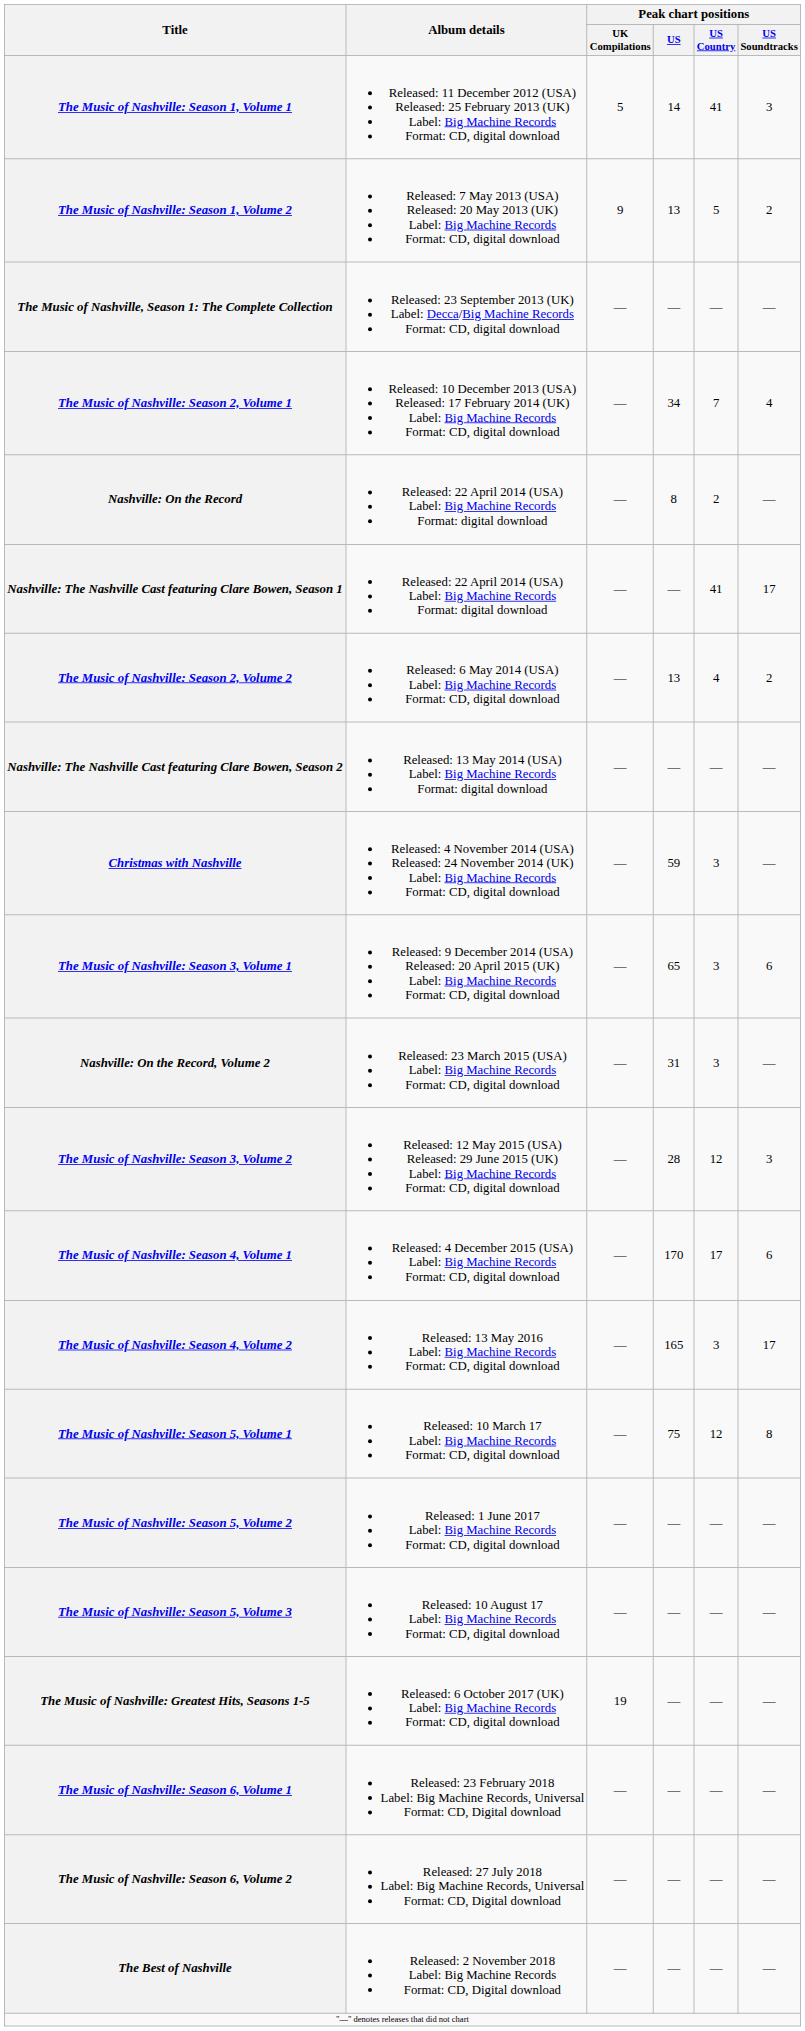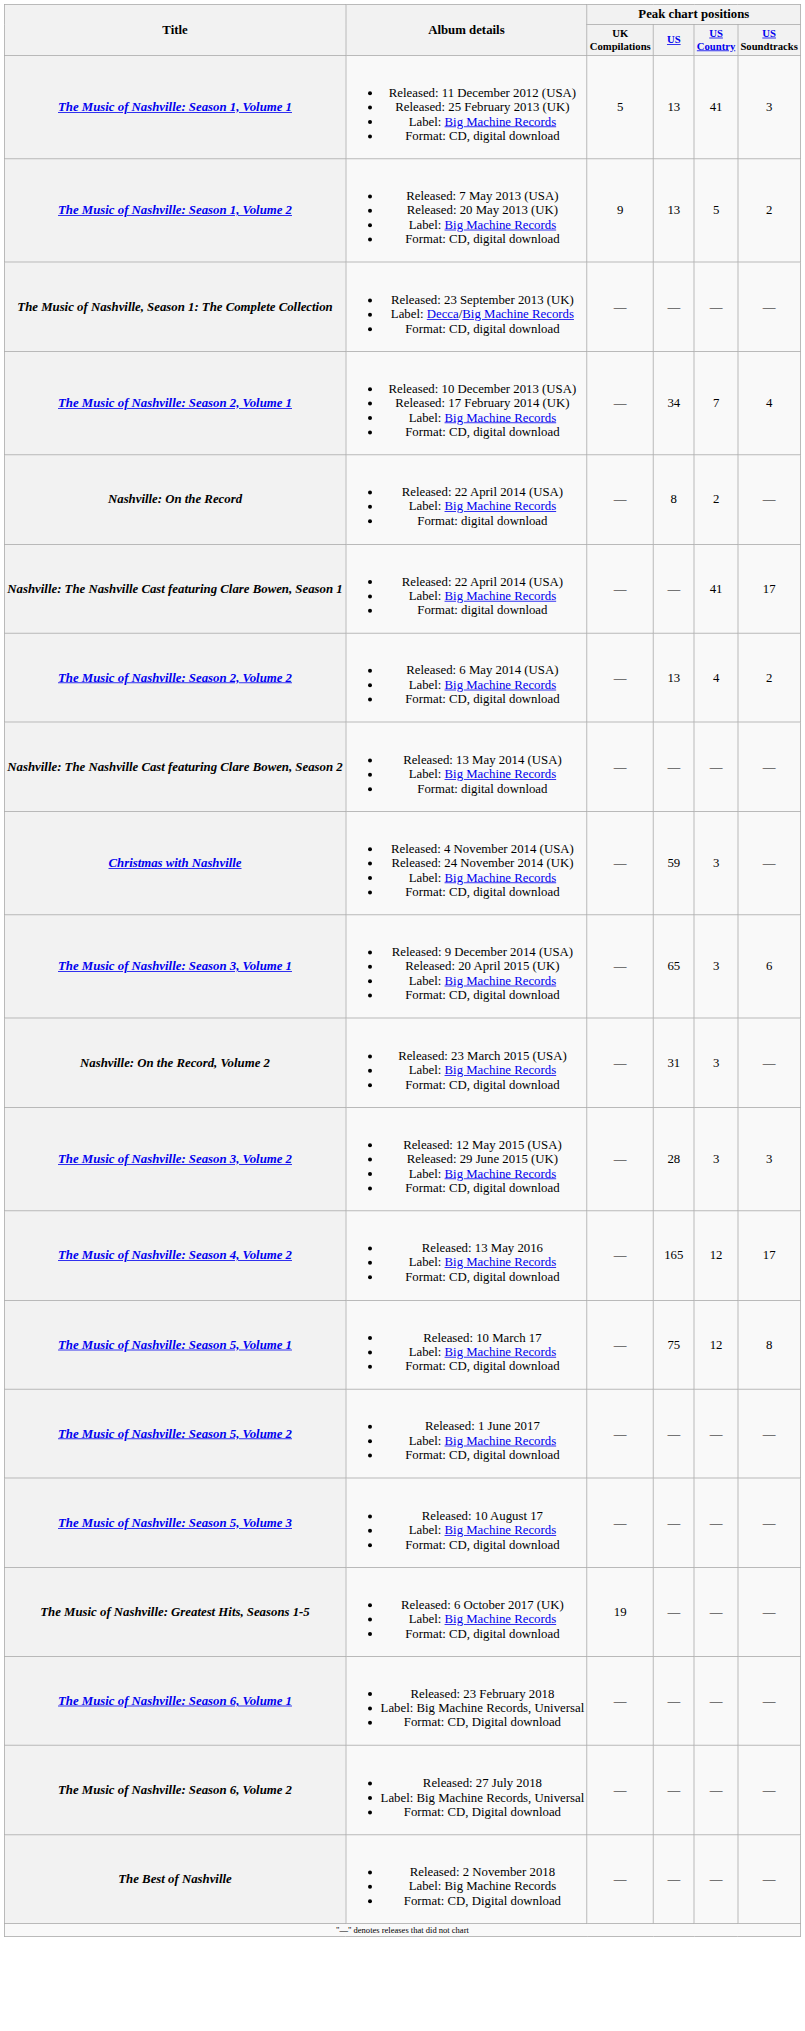 <table class="wikitable plainrowheaders" style="text-align:center;">
 <tr>
 <th scope="col" rowspan="2">Title</th>
 <th scope="col" rowspan="2">Album details</th>
 <th colspan="4">Peak chart positions</th>
 </tr>
 <tr style="font-size:smaller;">
 <th style="width:45px;">UK Compilations</th>
 <th style="width:45px;"><a href='#'>US</a><br></th>
 <th style="width:45px;"><a href='#'>US Country</a><br></th>
 <th style="width:45px;"><a href='#'>US</a><br>Soundtracks</th>
 </tr>
 <tr>
 <th scope="row"><em><a href='#'>The Music of Nashville: Season 1, Volume 1</a></em></th>
 <td><br><ul><li>Released: 11 December 2012 (USA)</li><li>Released: 25 February 2013 (UK)</li><li>Label: <a href='#'>Big Machine Records</a></li><li>Format: CD, digital download</li></ul></td>
 <td>5</td>
-<td>14</td>
+<td>13</td>
 <td>41</td>
 <td>3</td>
 </tr>
 <tr>
 <th scope="row"><em><a href='#'>The Music of Nashville: Season 1, Volume 2</a></em></th>
 <td><br><ul><li>Released: 7 May 2013 (USA)</li><li>Released: 20 May 2013 (UK)</li><li>Label: <a href='#'>Big Machine Records</a></li><li>Format: CD, digital download</li></ul></td>
 <td>9</td>
 <td>13</td>
 <td>5</td>
 <td>2</td>
 </tr>
 <tr>
 <th scope="row"><em>The Music of Nashville, Season 1: The Complete Collection</em></th>
 <td><br><ul><li>Released: 23 September 2013 (UK)</li><li>Label: <a href='#'>Decca</a>/<a href='#'>Big Machine Records</a></li><li>Format: CD, digital download</li></ul></td>
 <td>—</td>
 <td>—</td>
 <td>—</td>
 <td>—</td>
 </tr>
 <tr>
 <th scope="row"><em><a href='#'>The Music of Nashville: Season 2, Volume 1</a></em></th>
 <td><br><ul><li>Released: 10 December 2013 (USA)</li><li>Released: 17 February 2014 (UK)</li><li>Label: <a href='#'>Big Machine Records</a></li><li>Format: CD, digital download</li></ul></td>
 <td>—</td>
 <td>34</td>
 <td>7</td>
 <td>4</td>
 </tr>
 <tr>
 <th scope="row"><em>Nashville: On the Record</em></th>
 <td><br><ul><li>Released: 22 April 2014 (USA)</li><li>Label: <a href='#'>Big Machine Records</a></li><li>Format: digital download</li></ul></td>
 <td>—</td>
 <td>8</td>
 <td>2</td>
 <td>—</td>
 </tr>
 <tr>
 <th scope="row"><em>Nashville: The Nashville Cast featuring Clare Bowen, Season 1</em></th>
 <td><br><ul><li>Released: 22 April 2014 (USA)</li><li>Label: <a href='#'>Big Machine Records</a></li><li>Format: digital download</li></ul></td>
 <td>—</td>
 <td>—</td>
 <td>41</td>
 <td>17</td>
 </tr>
 <tr>
 <th scope="row"><em><a href='#'>The Music of Nashville: Season 2, Volume 2</a></em></th>
 <td><br><ul><li>Released: 6 May 2014 (USA)</li><li>Label: <a href='#'>Big Machine Records</a></li><li>Format: CD, digital download</li></ul></td>
 <td>—</td>
 <td>13</td>
 <td>4</td>
 <td>2</td>
 </tr>
 <tr>
 <th scope="row"><em>Nashville: The Nashville Cast featuring Clare Bowen, Season 2</em></th>
 <td><br><ul><li>Released: 13 May 2014 (USA)</li><li>Label: <a href='#'>Big Machine Records</a></li><li>Format: digital download</li></ul></td>
 <td>—</td>
 <td>—</td>
 <td>—</td>
 <td>—</td>
 </tr>
 <tr>
 <th scope="row"><em><a href='#'>Christmas with Nashville</a></em></th>
 <td><br><ul><li>Released: 4 November 2014 (USA)</li><li>Released: 24 November 2014 (UK)</li><li>Label: <a href='#'>Big Machine Records</a></li><li>Format: CD, digital download</li></ul></td>
 <td>—</td>
 <td>59</td>
 <td>3</td>
 <td>—</td>
 </tr>
 <tr>
 <th scope="row"><em><a href='#'>The Music of Nashville: Season 3, Volume 1</a></em></th>
 <td><br><ul><li>Released: 9 December 2014 (USA)</li><li>Released: 20 April 2015 (UK)</li><li>Label: <a href='#'>Big Machine Records</a></li><li>Format: CD, digital download</li></ul></td>
 <td>—</td>
 <td>65</td>
 <td>3</td>
 <td>6</td>
 </tr>
 <tr>
 <th scope="row"><em>Nashville: On the Record, Volume 2</em></th>
 <td><br><ul><li>Released: 23 March 2015 (USA)</li><li>Label: <a href='#'>Big Machine Records</a></li><li>Format: CD, digital download</li></ul></td>
 <td>—</td>
 <td>31</td>
 <td>3</td>
 <td>—</td>
 </tr>
 <tr>
 <th scope="row"><em><a href='#'>The Music of Nashville: Season 3, Volume 2</a></em></th>
 <td><br><ul><li>Released: 12 May 2015 (USA)</li><li>Released: 29 June 2015 (UK)</li><li>Label: <a href='#'>Big Machine Records</a></li><li>Format: CD, digital download</li></ul></td>
 <td>—</td>
 <td>28</td>
-<td>12</td>
 <td>3</td>
-</tr>
-<tr>
-<th scope="row"><em><a href='#'>The Music of Nashville: Season 4, Volume 1</a></em></th>
-<td><br><ul><li>Released: 4 December 2015 (USA)</li><li>Label: <a href='#'>Big Machine Records</a></li><li>Format: CD, digital download</li></ul></td>
-<td>—</td>
-<td>170</td>
-<td>17</td>
-<td>6</td>
+<td>3</td>
 </tr>
 <tr>
 <th scope="row"><em><a href='#'>The Music of Nashville: Season 4, Volume 2</a></em></th>
 <td><br><ul><li>Released: 13 May 2016</li><li>Label: <a href='#'>Big Machine Records</a></li><li>Format: CD, digital download</li></ul></td>
 <td>—</td>
 <td>165</td>
-<td>3</td>
+<td>12</td>
 <td>17</td>
 </tr>
 <tr>
 <th scope="row"><em><a href='#'>The Music of Nashville: Season 5, Volume 1</a></em></th>
 <td><br><ul><li>Released: 10 March 17</li><li>Label: <a href='#'>Big Machine Records</a></li><li>Format: CD, digital download</li></ul></td>
 <td>—</td>
 <td>75</td>
 <td>12</td>
 <td>8</td>
 </tr>
 <tr>
 <th scope="row"><em><a href='#'>The Music of Nashville: Season 5, Volume 2</a></em></th>
 <td><br><ul><li>Released: 1 June 2017</li><li>Label: <a href='#'>Big Machine Records</a></li><li>Format: CD, digital download</li></ul></td>
 <td>—</td>
 <td>—</td>
 <td>—</td>
 <td>—</td>
 </tr>
 <tr>
 <th scope="row"><em><a href='#'>The Music of Nashville: Season 5, Volume 3</a></em></th>
 <td><br><ul><li>Released: 10 August 17</li><li>Label: <a href='#'>Big Machine Records</a></li><li>Format: CD, digital download</li></ul></td>
 <td>—</td>
 <td>—</td>
 <td>—</td>
 <td>—</td>
 </tr>
 <tr>
 <th scope="row"><em>The Music of Nashville: Greatest Hits, Seasons 1-5</em></th>
 <td><br><ul><li>Released: 6 October 2017 (UK)</li><li>Label: <a href='#'>Big Machine Records</a></li><li>Format: CD, digital download</li></ul></td>
 <td>19</td>
 <td>—</td>
 <td>—</td>
 <td>—</td>
 </tr>
 <tr>
 <th scope="row"><em><a href='#'>The Music of Nashville: Season 6, Volume 1</a></em></th>
 <td><br><ul><li>Released: 23 February 2018</li><li>Label: Big Machine Records, Universal</li><li>Format: CD, Digital download</li></ul></td>
 <td>—</td>
 <td>—</td>
 <td>—</td>
 <td>—</td>
 </tr>
 <tr>
 <th scope="row"><em>The Music of Nashville: Season 6, Volume 2</em></th>
 <td><br><ul><li>Released: 27 July 2018</li><li>Label: Big Machine Records, Universal</li><li>Format: CD, Digital download</li></ul></td>
 <td>—</td>
 <td>—</td>
 <td>—</td>
 <td>—</td>
 </tr>
 <tr>
 <th scope="row"><em>The Best of Nashville</em></th>
 <td><br><ul><li>Released: 2 November 2018</li><li>Label: Big Machine Records</li><li>Format: CD, Digital download</li></ul></td>
 <td>—</td>
 <td>—</td>
 <td>—</td>
 <td>—</td>
 </tr>
 <tr>
 <td colspan="6" style="font-size:8pt">"—" denotes releases that did not chart</td>
 </tr>
 </table>
